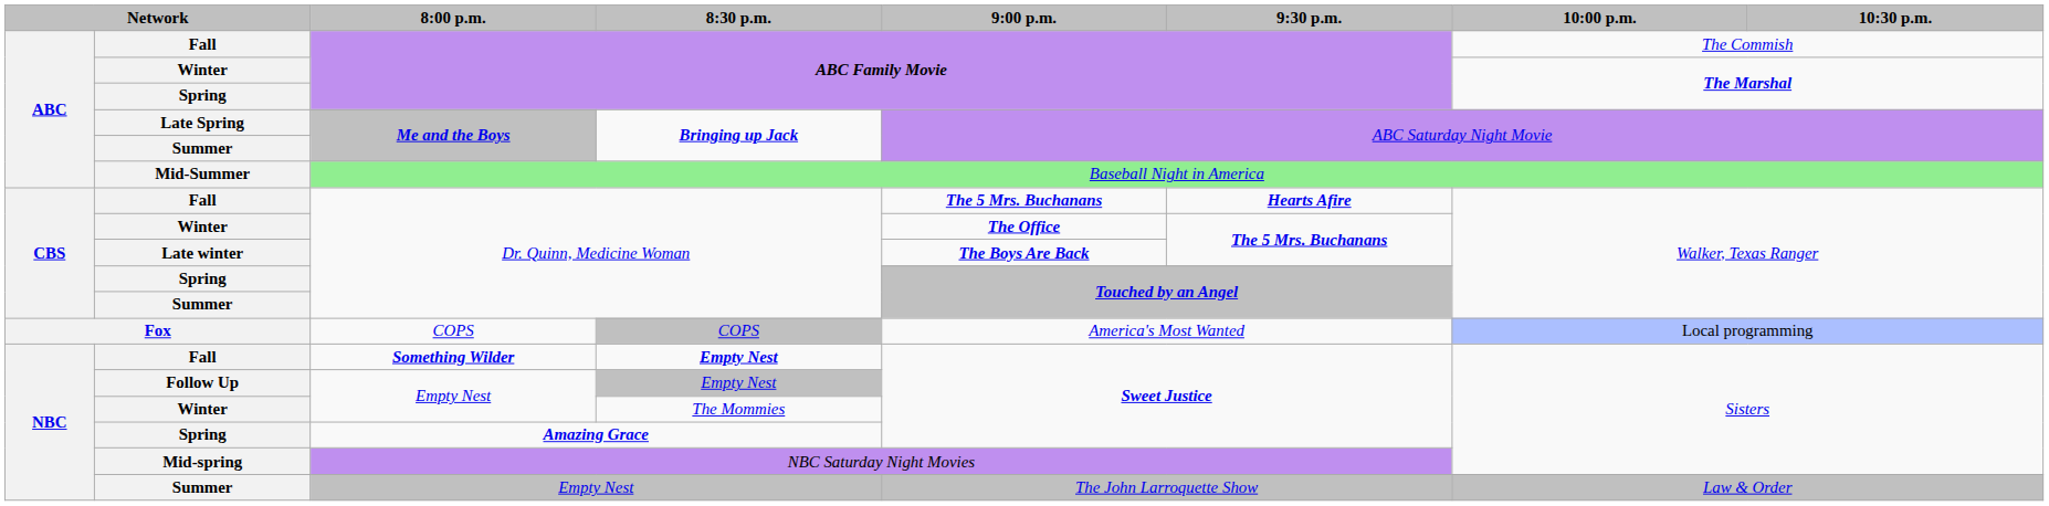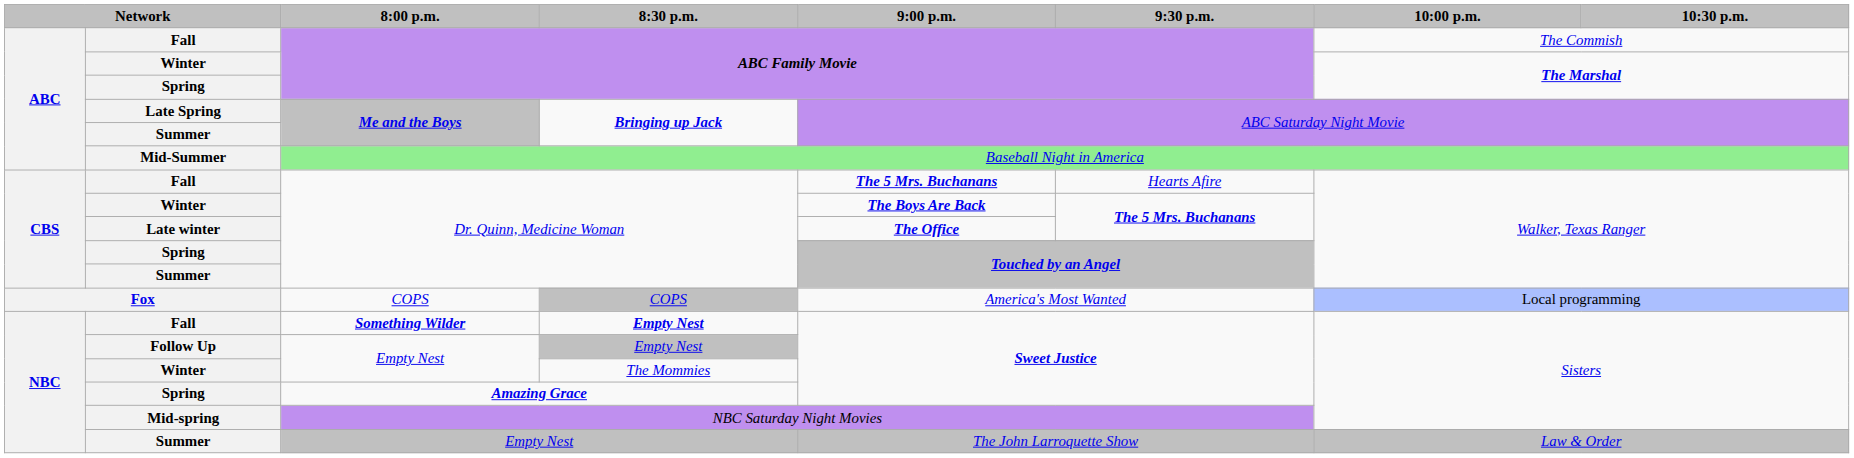 <table class="wikitable" style="width:100%;margin-right:0;text-align:center">
 <tr>
 <th colspan="2" style="background-color:#C0C0C0;text-align:center;width:15%;">Network</th>
 <th style="background-color:#C0C0C0;text-align:center;width:14%;">8:00 p.m.</th>
 <th style="background-color:#C0C0C0;text-align:center;width:14%;">8:30 p.m.</th>
 <th style="background-color:#C0C0C0;text-align:center;width:14%;">9:00 p.m.</th>
 <th style="background-color:#C0C0C0;text-align:center;width:14%;">9:30 p.m.</th>
 <th style="background-color:#C0C0C0;text-align:center">10:00 p.m.</th>
 <th style="background-color:#C0C0C0;text-align:center">10:30 p.m.</th>
 </tr>
 <tr>
 <th rowspan="6"><a href='#'>ABC</a></th>
 <th>Fall</th>
 <td rowspan="3" colspan="4" style="background:#bf8fef;"><strong><em>ABC Family Movie</em></strong></td>
 <td colspan="2"><em><a href='#'>The Commish</a></em></td>
 </tr>
 <tr>
 <th>Winter</th>
 <td rowspan="2" colspan="2"><strong><em><a href='#'>The Marshal</a></em></strong></td>
 </tr>
 <tr>
 <th>Spring</th>
 </tr>
 <tr>
 <th>Late Spring</th>
 <td rowspan="2" style="background:#C0C0C0;"><strong><em><a href='#'>Me and the Boys</a></em></strong> </td>
 <td rowspan="2"><strong><em><a href='#'>Bringing up Jack</a></em></strong></td>
 <td rowspan="2" colspan="4" style="background:#bf8fef;"><em><a href='#'>ABC Saturday Night Movie</a></em></td>
 </tr>
 <tr>
 <th>Summer</th>
 </tr>
 <tr>
 <th>Mid-Summer</th>
 <td colspan="6" style="background:lightgreen;"><em><a href='#'>Baseball Night in America</a></em></td>
 </tr>
 <tr>
 <th rowspan="5"><a href='#'>CBS</a></th>
 <th>Fall</th>
 <td rowspan="5" colspan="2"><em><a href='#'>Dr. Quinn, Medicine Woman</a></em></td>
 <td><strong><em><a href='#'>The 5 Mrs. Buchanans</a></em></strong></td>
-<td><strong><em><a href='#'>Hearts Afire</a></em></strong></td>
+<td><em><a href='#'>Hearts Afire</a></em></td>
 <td rowspan="5" colspan="2"><em><a href='#'>Walker, Texas Ranger</a></em></td>
 </tr>
 <tr>
 <th>Winter</th>
-<td><strong><em><a href='#'>The Office</a></em></strong></td>
+<td><strong><em><a href='#'>The Boys Are Back</a></em></strong></td>
 <td rowspan="2"><strong><em><a href='#'>The 5 Mrs. Buchanans</a></em></strong></td>
 </tr>
 <tr>
 <th>Late winter</th>
-<td><strong><em><a href='#'>The Boys Are Back</a></em></strong></td>
+<td><strong><em><a href='#'>The Office</a></em></strong></td>
 </tr>
 <tr>
 <th>Spring</th>
 <td rowspan="2" colspan="2" style="background:#C0C0C0;"><strong><em><a href='#'>Touched by an Angel</a></em></strong> </td>
 </tr>
 <tr>
 <th>Summer</th>
 </tr>
 <tr>
 <th colspan="2"><a href='#'>Fox</a></th>
 <td><em><a href='#'>COPS</a></em></td>
 <td style="background:#C0C0C0;"><em><a href='#'>COPS</a></em> </td>
 <td colspan="2"><em><a href='#'>America's Most Wanted</a></em></td>
 <td style="background:#abbfff;" colspan="2">Local programming</td>
 </tr>
 <tr>
 <th rowspan="6"><a href='#'>NBC</a></th>
 <th>Fall</th>
 <td><strong><em><a href='#'>Something Wilder</a></em></strong></td>
 <td><strong><em><a href='#'>Empty Nest</a></em></strong></td>
 <td rowspan="4" colspan="2"><strong><em><a href='#'>Sweet Justice</a></em></strong></td>
 <td colspan="2" rowspan="5"><em><a href='#'>Sisters</a></em></td>
 </tr>
 <tr>
 <th>Follow Up</th>
 <td rowspan="2"><em><a href='#'>Empty Nest</a></em></td>
 <td style="background:#C0C0C0;"><em><a href='#'>Empty Nest</a></em> </td>
 </tr>
 <tr>
 <th>Winter</th>
 <td><em><a href='#'>The Mommies</a></em></td>
 </tr>
 <tr>
 <th>Spring</th>
 <td colspan="2"><strong><em><a href='#'>Amazing Grace</a></em></strong></td>
 </tr>
 <tr>
 <th>Mid-spring</th>
 <td colspan="4" style="background:#bf8fef;"><em>NBC Saturday Night Movies</em></td>
 </tr>
 <tr>
 <th>Summer</th>
 <td colspan="2" style="background:#C0C0C0;"><em><a href='#'>Empty Nest</a></em> </td>
 <td colspan="2" style="background:#C0C0C0;"><em><a href='#'>The John Larroquette Show</a></em> </td>
 <td colspan="2" style="background:#C0C0C0;"><em><a href='#'>Law & Order</a></em> </td>
 </tr>
 </table>
